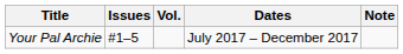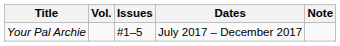 <table class="wikitable">
 <tr>
 <th>Title</th>
+<th>Vol.</th>
 <th>Issues</th>
-<th>Vol.</th>
 <th>Dates</th>
 <th>Note</th>
 </tr>
 <tr>
 <td><em>Your Pal Archie</em></td>
+<td></td>
 <td>#1–5</td>
-<td></td>
 <td>July 2017 – December 2017</td>
 <td></td>
 </tr>
 </table>
